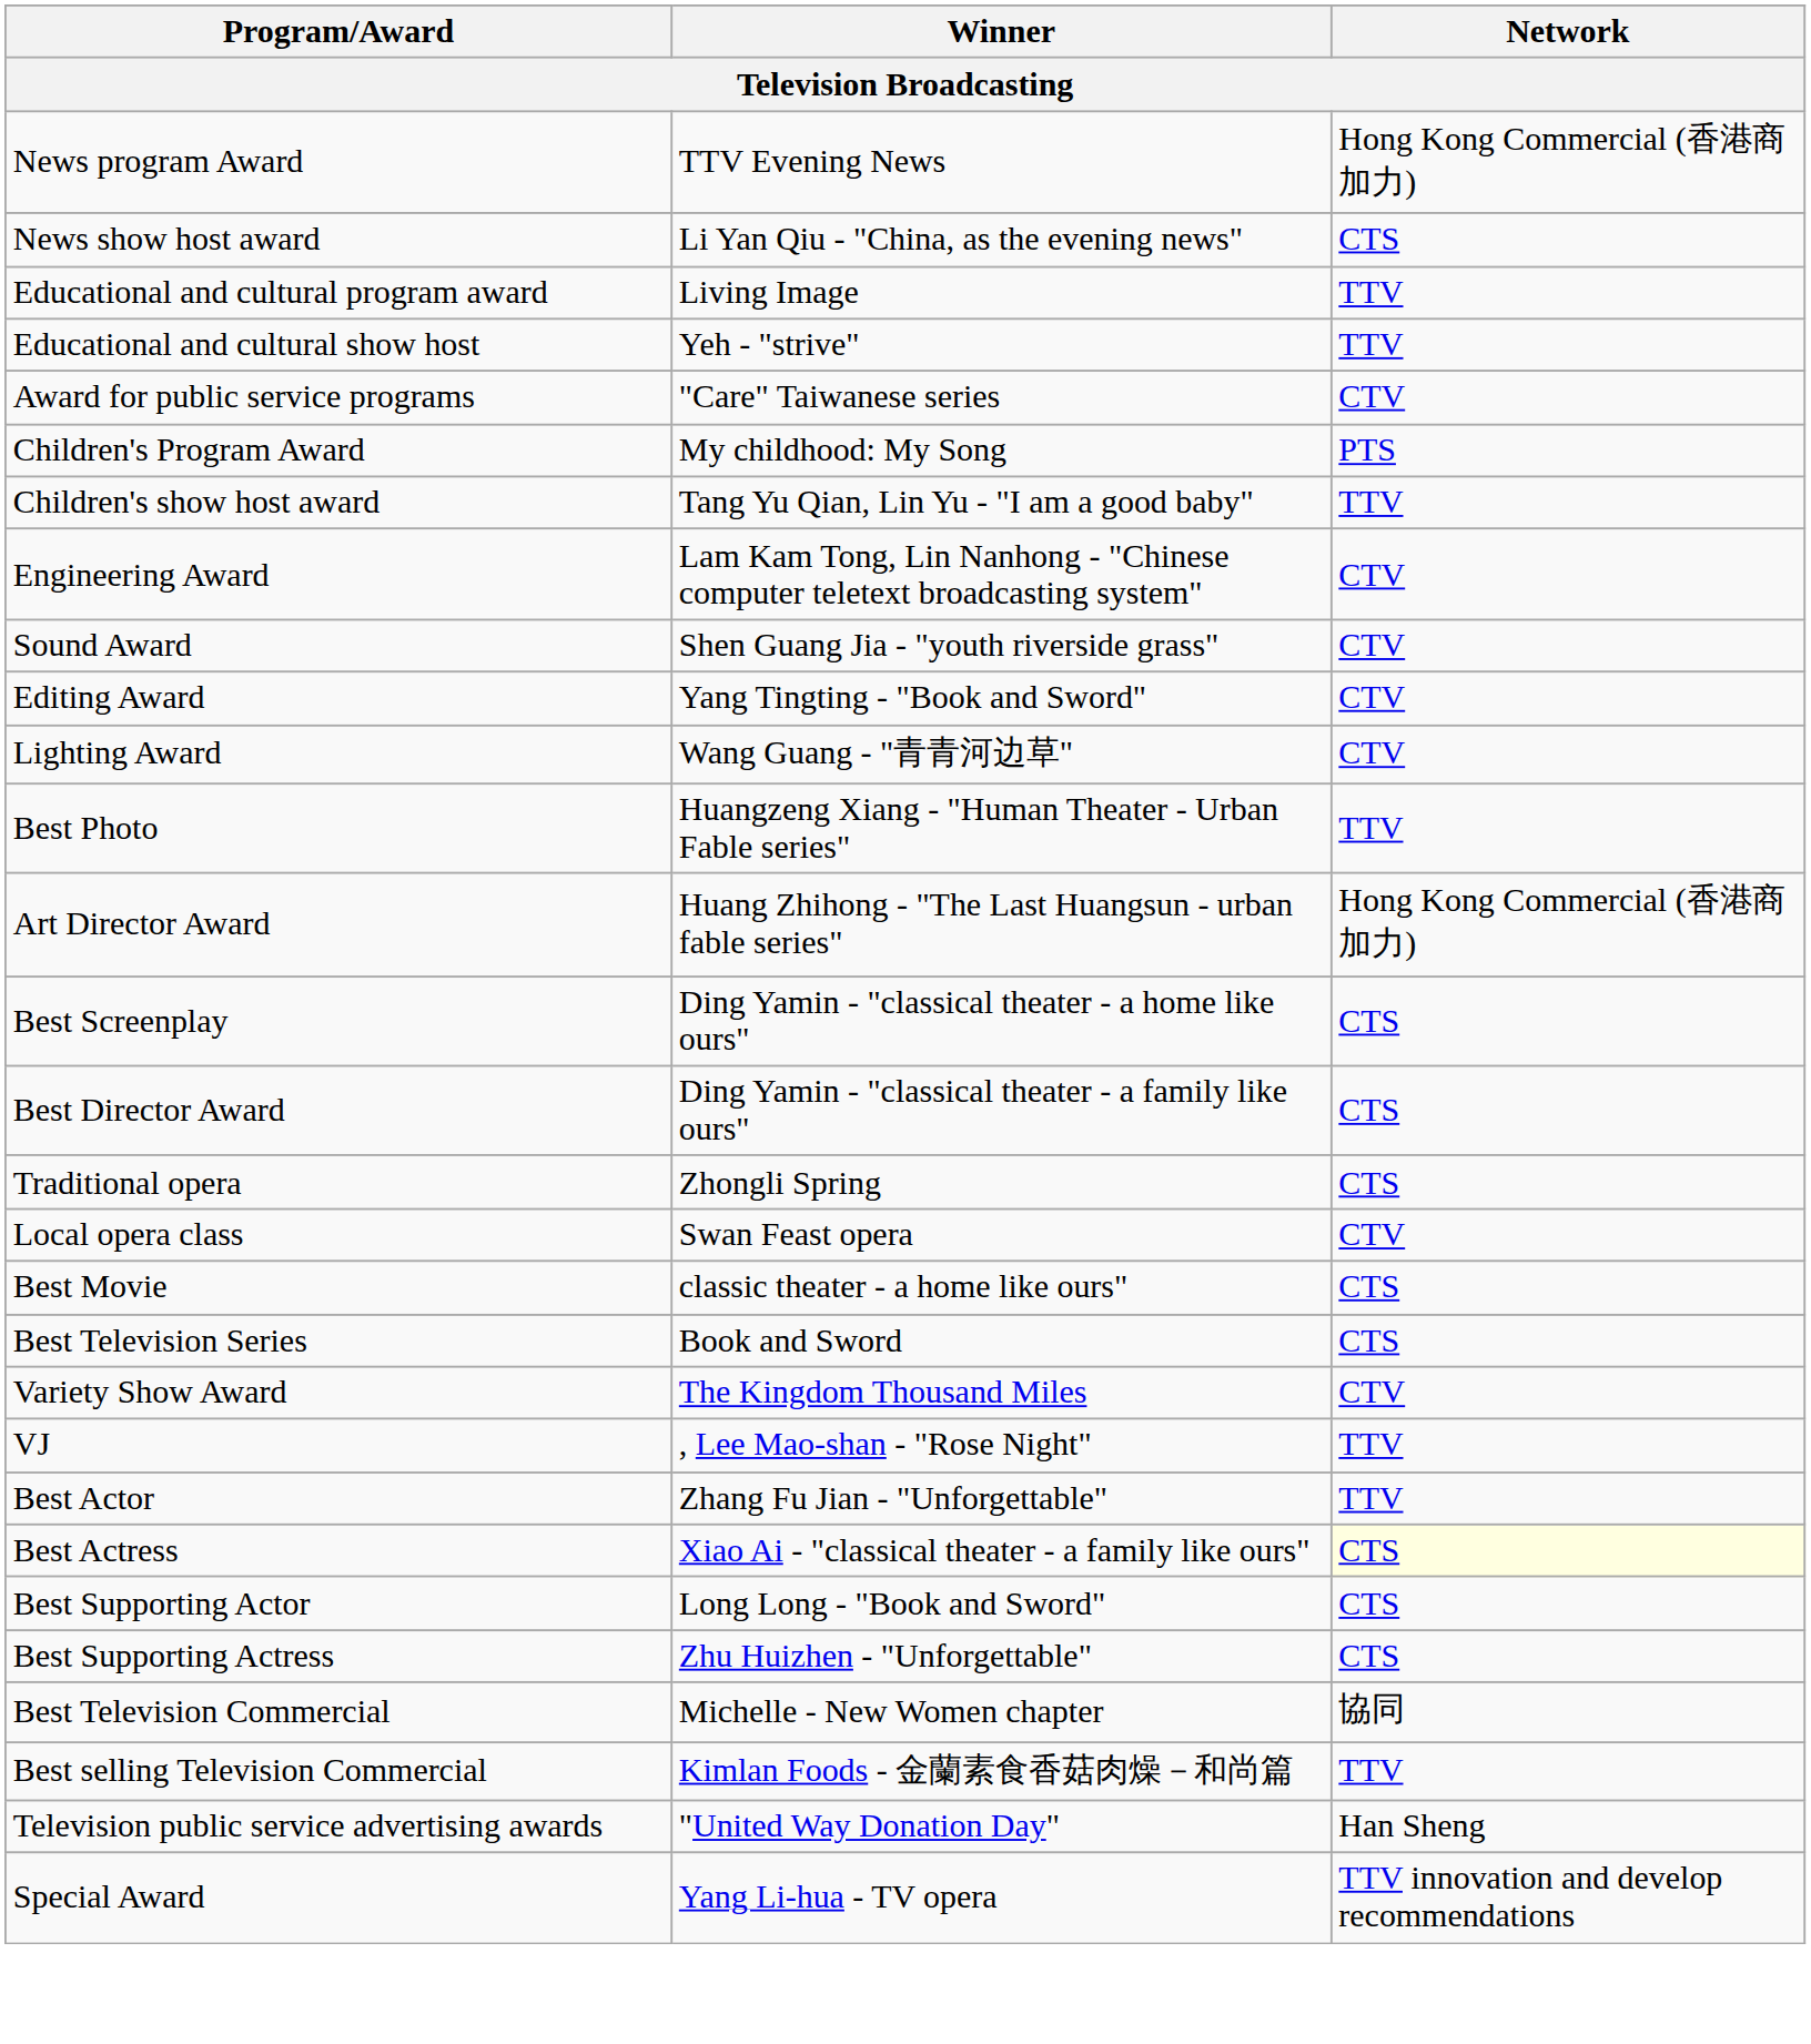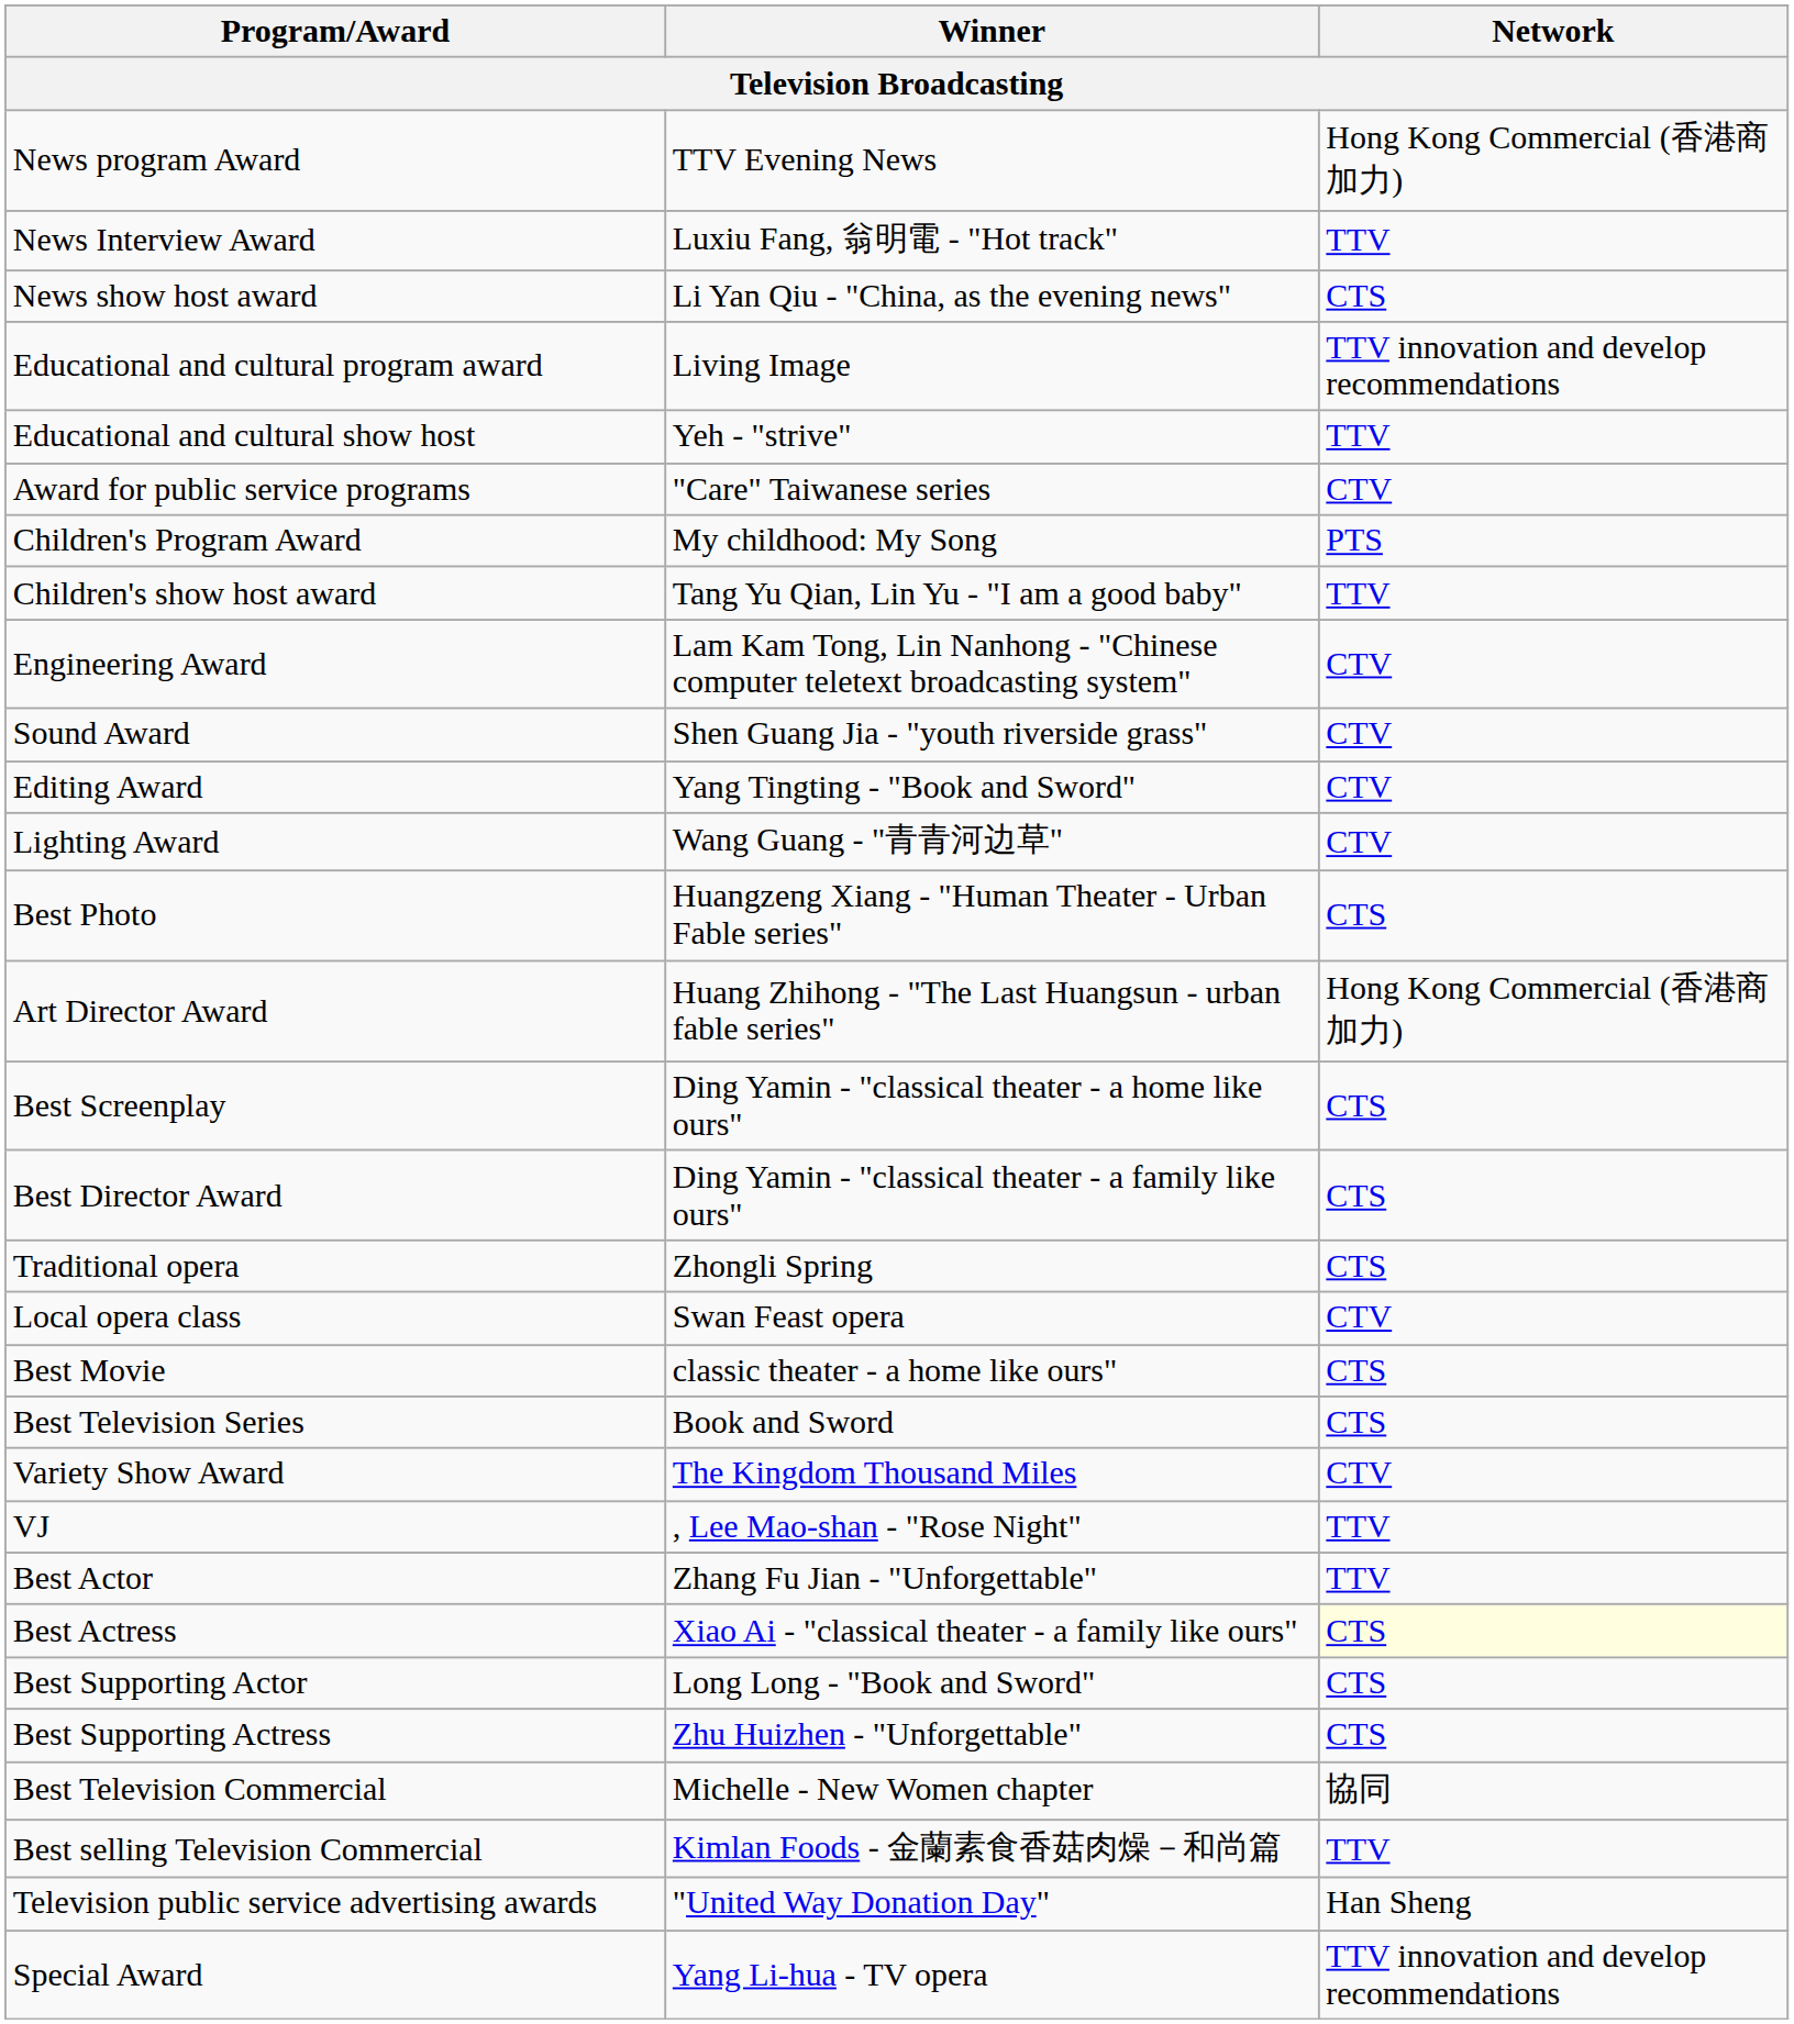 <table class="wikitable">
 <tr>
 <th style="width:300pt;">Program/Award</th>
 <th style="width:300pt;">Winner</th>
 <th style="width:200pt;">Network</th>
 </tr>
 <tr>
 <th colspan=3 style="text-align:center" style="background:LightSteelBlue;">Television Broadcasting</th>
 </tr>
 <tr>
 <td>News program Award</td>
 <td>TTV Evening News</td>
 <td>Hong Kong Commercial (香港商加力)</td>
 </tr>
 <tr>
+<td>News Interview Award</td>
+<td>Luxiu Fang, 翁明電 - "Hot track"</td>
+<td><a href='#'>TTV</a></td>
+</tr>
+<tr>
 <td>News show host award</td>
 <td>Li Yan Qiu - "China, as the evening news"</td>
 <td><a href='#'>CTS</a></td>
 </tr>
 <tr>
 <td>Educational and cultural program award</td>
 <td>Living Image</td>
-<td><a href='#'>TTV</a></td>
+<td><a href='#'>TTV</a> innovation and develop recommendations</td>
 </tr>
 <tr>
 <td>Educational and cultural show host</td>
 <td>Yeh - "strive"</td>
 <td><a href='#'>TTV</a></td>
 </tr>
 <tr>
 <td>Award for public service programs</td>
 <td>"Care" Taiwanese series</td>
 <td><a href='#'>CTV</a></td>
 </tr>
 <tr>
 <td>Children's Program Award</td>
 <td>My childhood: My Song</td>
 <td><a href='#'>PTS</a></td>
 </tr>
 <tr>
 <td>Children's show host award</td>
 <td>Tang Yu Qian, Lin Yu - "I am a good baby"</td>
 <td><a href='#'>TTV</a></td>
 </tr>
 <tr>
 <td>Engineering Award</td>
 <td>Lam Kam Tong, Lin Nanhong - "Chinese computer teletext broadcasting system"</td>
 <td><a href='#'>CTV</a></td>
 </tr>
 <tr>
 <td>Sound Award</td>
 <td>Shen Guang Jia - "youth riverside grass"</td>
 <td><a href='#'>CTV</a></td>
 </tr>
 <tr>
 <td>Editing Award</td>
 <td>Yang Tingting - "Book and Sword"</td>
 <td><a href='#'>CTV</a></td>
 </tr>
 <tr>
 <td>Lighting Award</td>
 <td>Wang Guang - "青青河边草"</td>
 <td><a href='#'>CTV</a></td>
 </tr>
 <tr>
 <td>Best Photo</td>
 <td>Huangzeng Xiang - "Human Theater - Urban Fable series"</td>
-<td><a href='#'>TTV</a></td>
+<td><a href='#'>CTS</a></td>
 </tr>
 <tr>
 <td>Art Director Award</td>
 <td>Huang Zhihong - "The Last Huangsun - urban fable series"</td>
 <td>Hong Kong Commercial (香港商加力)</td>
 </tr>
 <tr>
 <td>Best Screenplay</td>
 <td>Ding Yamin - "classical theater - a home like ours"</td>
 <td><a href='#'>CTS</a></td>
 </tr>
 <tr>
 <td>Best Director Award</td>
 <td>Ding Yamin - "classical theater - a family like ours"</td>
 <td><a href='#'>CTS</a></td>
 </tr>
 <tr>
 <td>Traditional opera</td>
 <td>Zhongli Spring</td>
 <td><a href='#'>CTS</a></td>
 </tr>
 <tr>
 <td>Local opera class</td>
 <td>Swan Feast opera</td>
 <td><a href='#'>CTV</a></td>
 </tr>
 <tr>
 <td>Best Movie</td>
 <td>classic theater - a home like ours"</td>
 <td><a href='#'>CTS</a></td>
 </tr>
 <tr>
 <td>Best Television Series</td>
 <td>Book and Sword</td>
 <td><a href='#'>CTS</a></td>
 </tr>
 <tr>
 <td>Variety Show Award</td>
 <td><a href='#'>The Kingdom Thousand Miles</a></td>
 <td><a href='#'>CTV</a></td>
 </tr>
 <tr>
 <td>VJ</td>
 <td>, <a href='#'>Lee Mao-shan</a> - "Rose Night"</td>
 <td><a href='#'>TTV</a></td>
 </tr>
 <tr>
 <td>Best Actor</td>
 <td>Zhang Fu Jian - "Unforgettable"</td>
 <td><a href='#'>TTV</a></td>
 </tr>
 <tr>
 <td>Best Actress</td>
 <td><a href='#'>Xiao Ai</a> - "classical theater - a family like ours"</td>
 <td style="background: lightyellow;"><a href='#'>CTS</a></td>
 </tr>
 <tr>
 <td>Best Supporting Actor</td>
 <td>Long Long - "Book and Sword"</td>
 <td><a href='#'>CTS</a></td>
 </tr>
 <tr>
 <td>Best Supporting Actress</td>
 <td><a href='#'>Zhu Huizhen</a> - "Unforgettable"</td>
 <td><a href='#'>CTS</a></td>
 </tr>
 <tr>
 <td>Best Television Commercial</td>
 <td>Michelle - New Women chapter</td>
 <td>協同</td>
 </tr>
 <tr>
 <td>Best selling Television Commercial</td>
 <td><a href='#'>Kimlan Foods</a> - 金蘭素食香菇肉燥－和尚篇</td>
 <td><a href='#'>TTV</a></td>
 </tr>
 <tr>
 <td>Television public service advertising awards</td>
 <td>"<a href='#'>United Way Donation Day</a>"</td>
 <td>Han Sheng</td>
 </tr>
 <tr>
 <td>Special Award</td>
 <td><a href='#'>Yang Li-hua</a> - TV opera</td>
 <td><a href='#'>TTV</a> innovation and develop recommendations</td>
 </tr>
 </table>
